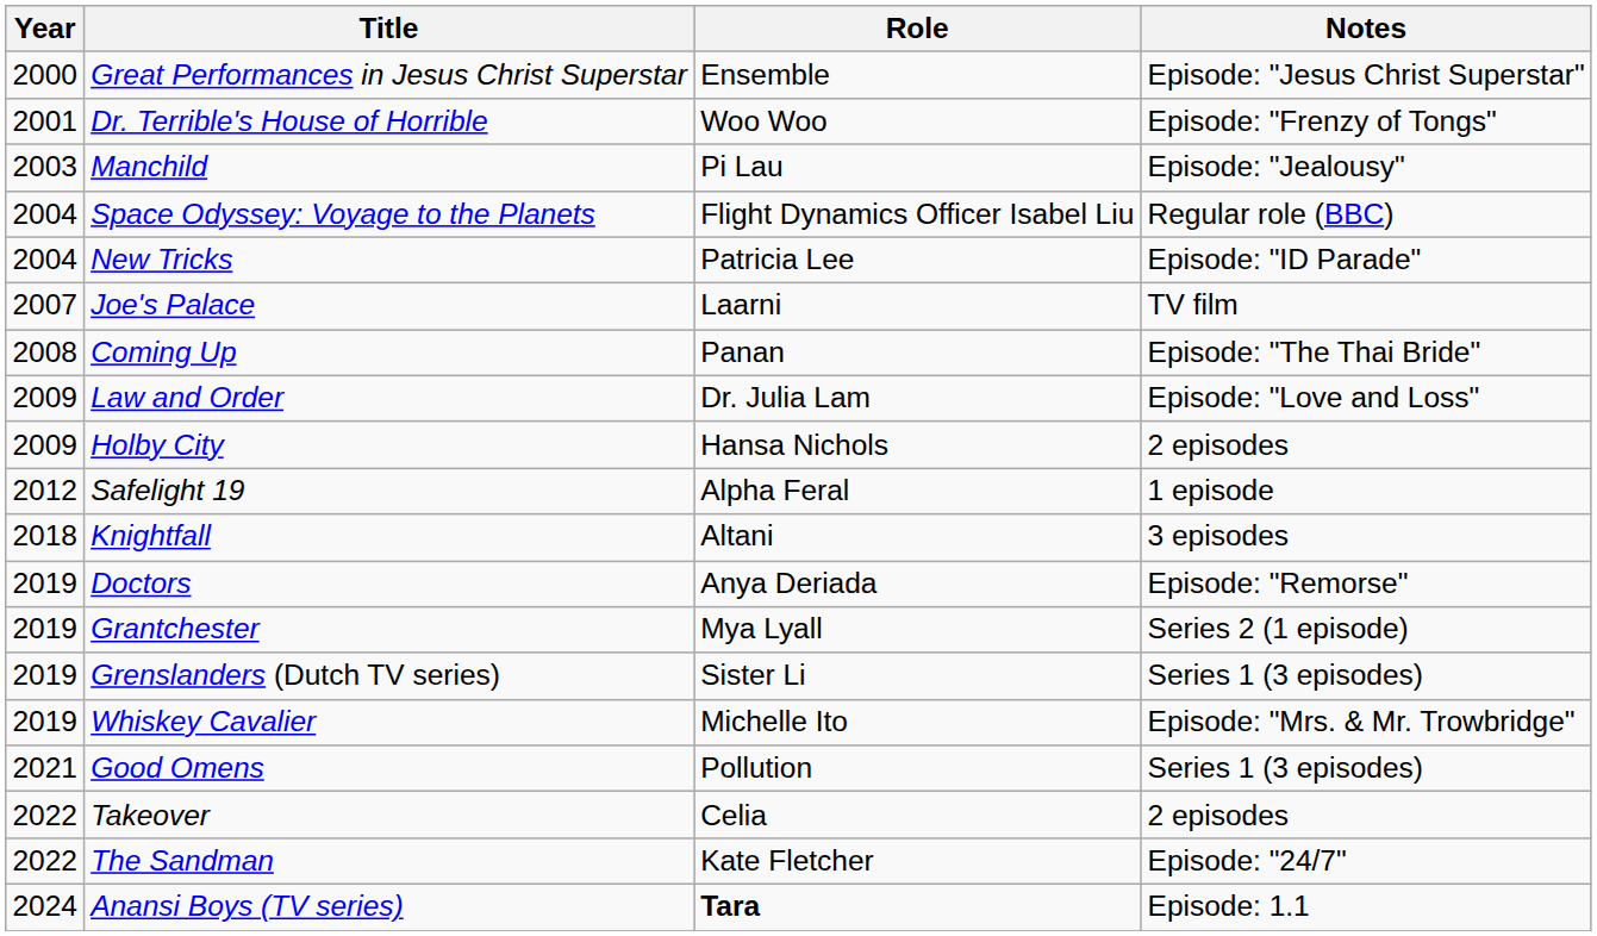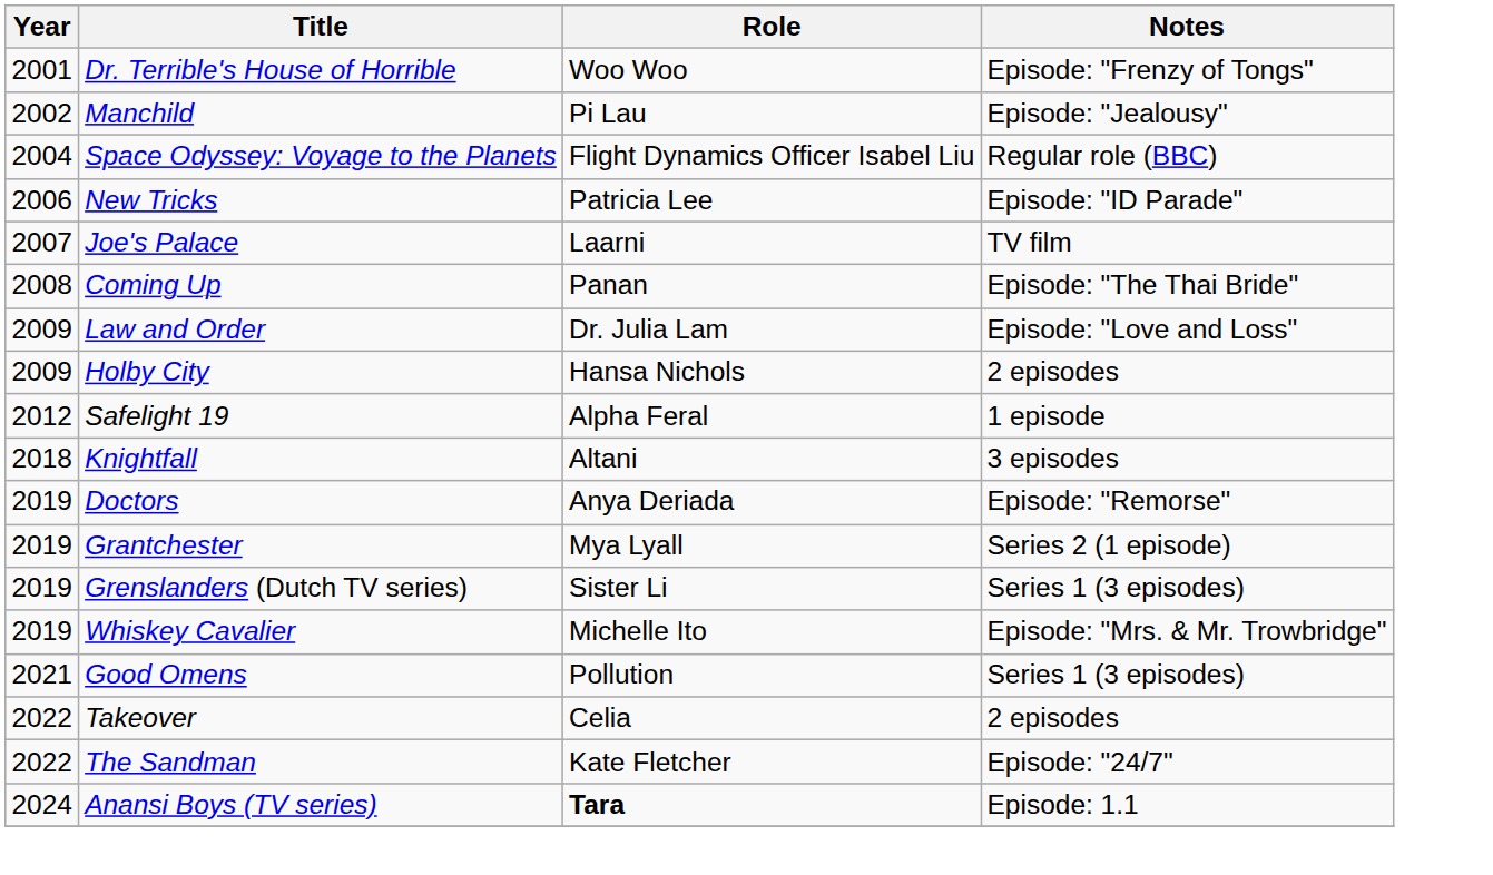 <table class="wikitable sortable">
 <tr>
 <th>Year</th>
 <th>Title</th>
 <th>Role</th>
 <th>Notes</th>
 </tr>
 <tr>
-<td>2000</td>
-<td><em><a href='#'>Great Performances</a> in Jesus Christ Superstar</em></td>
-<td>Ensemble</td>
-<td>Episode: "Jesus Christ Superstar"</td>
-</tr>
-<tr>
 <td>2001</td>
 <td><em><a href='#'>Dr. Terrible's House of Horrible</a></em></td>
 <td>Woo Woo</td>
 <td>Episode: "Frenzy of Tongs"</td>
 </tr>
 <tr>
-<td>2003</td>
+<td>2002</td>
 <td><em><a href='#'>Manchild</a></em></td>
 <td>Pi Lau</td>
 <td>Episode: "Jealousy"</td>
 </tr>
 <tr>
 <td>2004</td>
 <td><em><a href='#'>Space Odyssey: Voyage to the Planets</a></em></td>
 <td>Flight Dynamics Officer Isabel Liu</td>
 <td>Regular role (<a href='#'>BBC</a>)</td>
 </tr>
 <tr>
-<td>2004</td>
+<td>2006</td>
 <td><em><a href='#'>New Tricks</a></em></td>
 <td>Patricia Lee</td>
 <td>Episode: "ID Parade"</td>
 </tr>
 <tr>
 <td>2007</td>
 <td><em> <a href='#'>Joe's Palace</a></em></td>
 <td>Laarni</td>
 <td>TV film</td>
 </tr>
 <tr>
 <td>2008</td>
 <td><em><a href='#'>Coming Up</a></em></td>
 <td>Panan</td>
 <td>Episode: "The Thai Bride"</td>
 </tr>
 <tr>
 <td>2009</td>
 <td><em><a href='#'>Law and Order</a></em></td>
 <td>Dr. Julia Lam</td>
 <td>Episode: "Love and Loss"</td>
 </tr>
 <tr>
 <td>2009</td>
 <td><em><a href='#'>Holby City</a></em></td>
 <td>Hansa Nichols</td>
 <td>2 episodes</td>
 </tr>
 <tr>
 <td>2012</td>
 <td><em>Safelight 19</em></td>
 <td>Alpha Feral</td>
 <td>1 episode</td>
 </tr>
 <tr>
 <td>2018</td>
 <td><em><a href='#'>Knightfall</a></em></td>
 <td>Altani</td>
 <td>3 episodes</td>
 </tr>
 <tr>
 <td>2019</td>
 <td><em><a href='#'>Doctors</a></em></td>
 <td>Anya Deriada</td>
 <td>Episode: "Remorse"</td>
 </tr>
 <tr>
 <td>2019</td>
 <td><em><a href='#'>Grantchester</a></em></td>
 <td>Mya Lyall</td>
 <td>Series 2 (1 episode)</td>
 </tr>
 <tr>
 <td>2019</td>
 <td><em><a href='#'>Grenslanders</a></em> (Dutch TV series)</td>
 <td>Sister Li</td>
 <td>Series 1 (3 episodes)</td>
 </tr>
 <tr>
 <td>2019</td>
 <td><em><a href='#'>Whiskey Cavalier</a></em></td>
 <td>Michelle Ito</td>
 <td>Episode: "Mrs. & Mr. Trowbridge"</td>
 </tr>
 <tr>
 <td>2021</td>
 <td><em><a href='#'>Good Omens</a></em></td>
 <td>Pollution</td>
 <td>Series 1 (3 episodes)</td>
 </tr>
 <tr>
 <td>2022</td>
 <td><em>Takeover</em></td>
 <td>Celia</td>
 <td>2 episodes</td>
 </tr>
 <tr>
 <td>2022</td>
 <td><em><a href='#'>The Sandman</a></em></td>
 <td>Kate Fletcher</td>
 <td>Episode: "24/7"</td>
 </tr>
 <tr>
 <td>2024</td>
 <td><em><a href='#'>Anansi Boys (TV series)</a></em></td>
 <td><strong>Tara</strong></td>
 <td>Episode: 1.1</td>
 </tr>
 <tr>
 </tr>
 </table>
